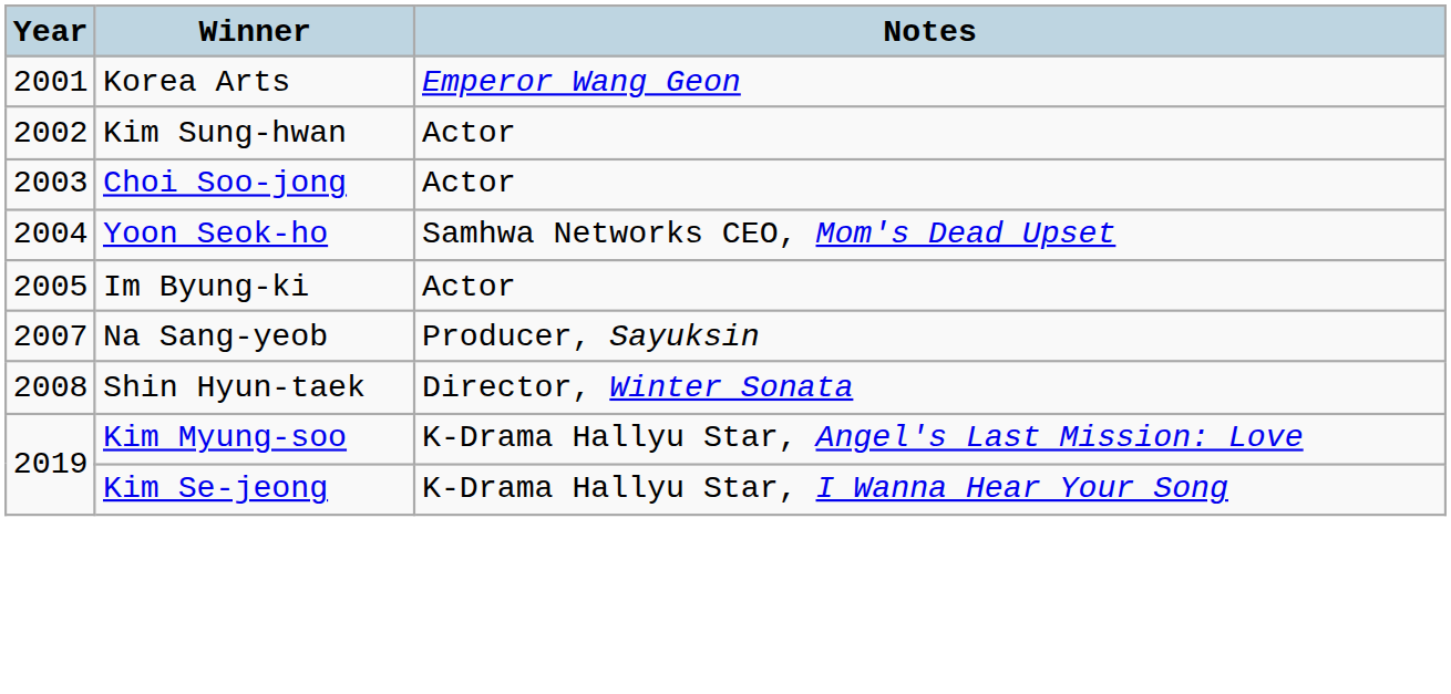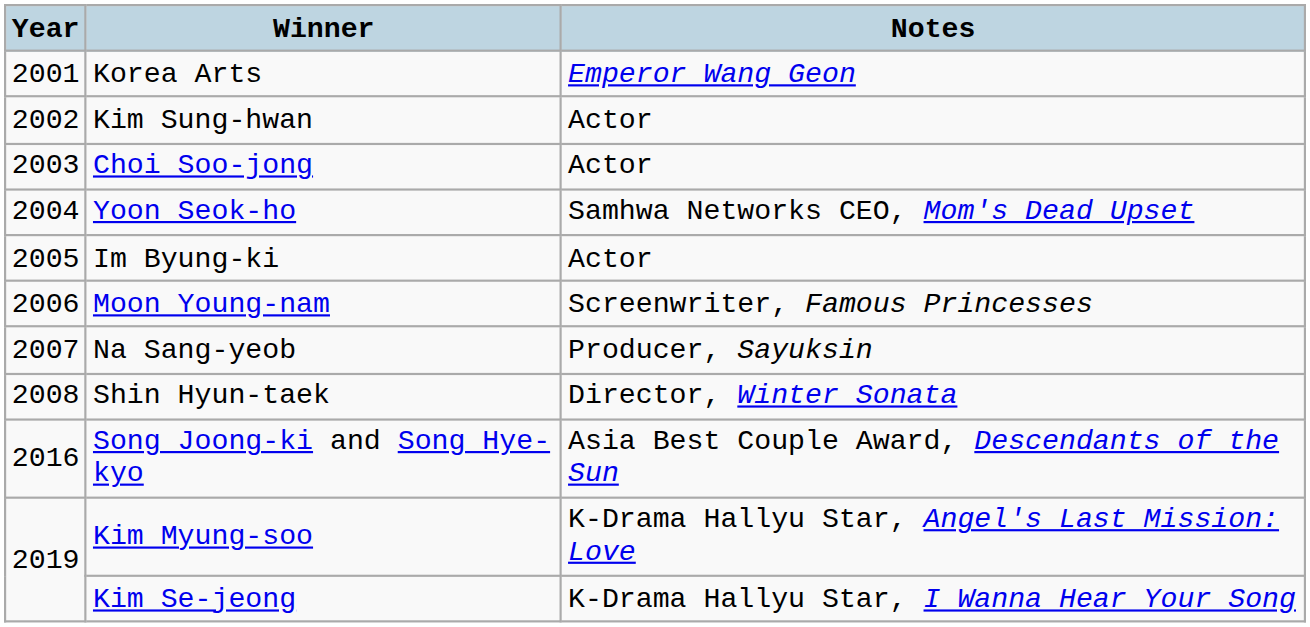 <table class="wikitable" style="width:600px">
 <tr>
 <th style="background:#BED5E1;" width="30">Year</th>
 <th style="background:#BED5E1;">Winner</th>
 <th style="background:#BED5E1;">Notes</th>
 </tr>
 <tr>
 <td>2001</td>
 <td>Korea Arts </td>
 <td><em><a href='#'>Emperor Wang Geon</a></em></td>
 </tr>
 <tr>
 <td>2002</td>
 <td>Kim Sung-hwan</td>
 <td>Actor</td>
 </tr>
 <tr>
 <td>2003</td>
 <td><a href='#'>Choi Soo-jong</a></td>
 <td>Actor</td>
 </tr>
 <tr>
 <td>2004</td>
 <td><a href='#'>Yoon Seok-ho</a></td>
 <td>Samhwa Networks CEO, <em><a href='#'>Mom's Dead Upset</a></em></td>
 </tr>
 <tr>
 <td>2005</td>
 <td>Im Byung-ki</td>
 <td>Actor</td>
 </tr>
 <tr>
+<td>2006</td>
+<td><a href='#'>Moon Young-nam</a></td>
+<td>Screenwriter, <em>Famous Princesses</em></td>
+</tr>
+<tr>
 <td>2007</td>
 <td>Na Sang-yeob</td>
 <td>Producer, <em>Sayuksin</em></td>
 </tr>
 <tr>
 <td>2008</td>
 <td>Shin Hyun-taek</td>
 <td>Director, <em><a href='#'>Winter Sonata</a></em></td>
+</tr>
+<tr>
+<td>2016</td>
+<td><a href='#'>Song Joong-ki</a> and <a href='#'>Song Hye-kyo</a></td>
+<td>Asia Best Couple Award, <em><a href='#'>Descendants of the Sun</a></em></td>
 </tr>
 <tr>
 <td rowspan="2">2019</td>
 <td><a href='#'>Kim Myung-soo</a></td>
 <td>K-Drama Hallyu Star, <em><a href='#'>Angel's Last Mission: Love</a></em></td>
 </tr>
 <tr>
 <td><a href='#'>Kim Se-jeong</a></td>
 <td>K-Drama Hallyu Star, <em><a href='#'>I Wanna Hear Your Song</a></em></td>
 </tr>
 </table>
